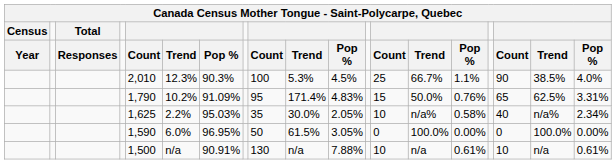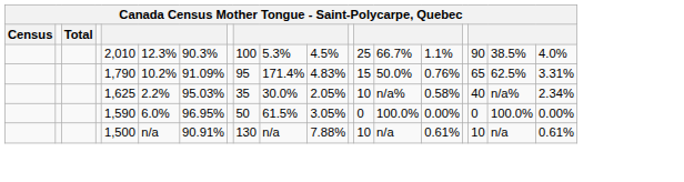 <table class="wikitable">
 <tr>
 <th colspan="19">Canada Census Mother Tongue - Saint-Polycarpe, Quebec</th>
 </tr>
 <tr>
 <th>Census</th>
 <td></td>
 <th>Total</th>
 <td colspan="1"></td>
 <th colspan="3"></th>
 <td colspan="1"></td>
 <th colspan="3"></th>
 <td colspan="1"></td>
 <th colspan="3"></th>
 <td colspan="1"></td>
 <th colspan="3"></th>
-</tr>
-<tr>
-<th>Year</th>
-<td></td>
-<th>Responses</th>
-<td></td>
-<th>Count</th>
-<th>Trend</th>
-<th>Pop %</th>
-<td></td>
-<th>Count</th>
-<th>Trend</th>
-<th>Pop %</th>
-<td></td>
-<th>Count</th>
-<th>Trend</th>
-<th>Pop %</th>
-<td></td>
-<th>Count</th>
-<th>Trend</th>
-<th>Pop %</th>
 </tr>
 <tr>
 <td></td>
 <td></td>
 <td></td>
 <td></td>
 <td>2,010</td>
 <td> 12.3%</td>
 <td>90.3%</td>
 <td></td>
 <td>100</td>
 <td> 5.3%</td>
 <td>4.5%</td>
 <td></td>
 <td>25</td>
 <td> 66.7%</td>
 <td>1.1%</td>
 <td></td>
 <td>90</td>
 <td> 38.5%</td>
 <td>4.0%</td>
 </tr>
 <tr>
 <td></td>
 <td></td>
 <td></td>
 <td></td>
 <td>1,790</td>
 <td> 10.2%</td>
 <td>91.09%</td>
 <td></td>
 <td>95</td>
 <td> 171.4%</td>
 <td>4.83%</td>
 <td></td>
 <td>15</td>
 <td> 50.0%</td>
 <td>0.76%</td>
 <td></td>
 <td>65</td>
 <td> 62.5%</td>
 <td>3.31%</td>
 </tr>
 <tr>
 <td></td>
 <td></td>
 <td></td>
 <td></td>
 <td>1,625</td>
 <td> 2.2%</td>
 <td>95.03%</td>
 <td></td>
 <td>35</td>
 <td> 30.0%</td>
 <td>2.05%</td>
 <td></td>
 <td>10</td>
 <td> n/a%</td>
 <td>0.58%</td>
 <td></td>
 <td>40</td>
 <td> n/a%</td>
 <td>2.34%</td>
 </tr>
 <tr>
 <td></td>
 <td></td>
 <td></td>
 <td></td>
 <td>1,590</td>
 <td> 6.0%</td>
 <td>96.95%</td>
 <td></td>
 <td>50</td>
 <td> 61.5%</td>
 <td>3.05%</td>
 <td></td>
 <td>0</td>
 <td> 100.0%</td>
 <td>0.00%</td>
 <td></td>
 <td>0</td>
 <td> 100.0%</td>
 <td>0.00%</td>
 </tr>
 <tr>
 <td></td>
 <td></td>
 <td></td>
 <td></td>
 <td>1,500</td>
 <td>n/a</td>
 <td>90.91%</td>
 <td></td>
 <td>130</td>
 <td>n/a</td>
 <td>7.88%</td>
 <td></td>
 <td>10</td>
 <td>n/a</td>
 <td>0.61%</td>
 <td></td>
 <td>10</td>
 <td>n/a</td>
 <td>0.61%</td>
 </tr>
 </table>
